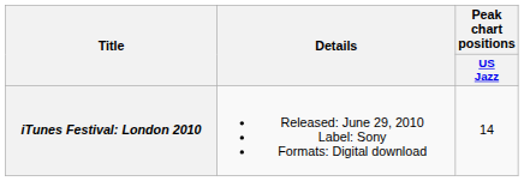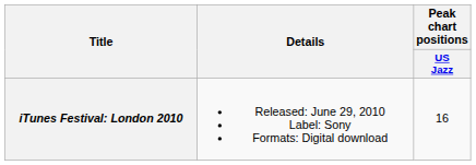 <table class="wikitable plainrowheaders" style="text-align:center;">
 <tr>
 <th scope="col" rowspan="2" style="width:16em;">Title</th>
 <th scope="col" rowspan="2" style="width:18em;">Details</th>
 <th scope="col">Peak chart positions</th>
 </tr>
 <tr>
 <th scope="col" style="width:3em;font-size:90%;"><a href='#'>US<br>Jazz</a><br></th>
 </tr>
 <tr>
 <th scope="row"><em>iTunes Festival: London 2010</em></th>
 <td><br><ul><li>Released: June 29, 2010</li><li>Label: Sony</li><li>Formats: Digital download</li></ul></td>
-<td>14</td>
+<td>16</td>
 </tr>
 </table>
